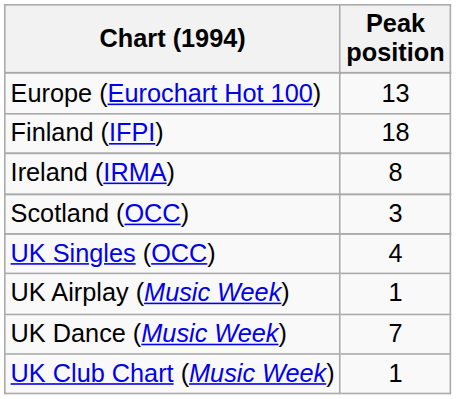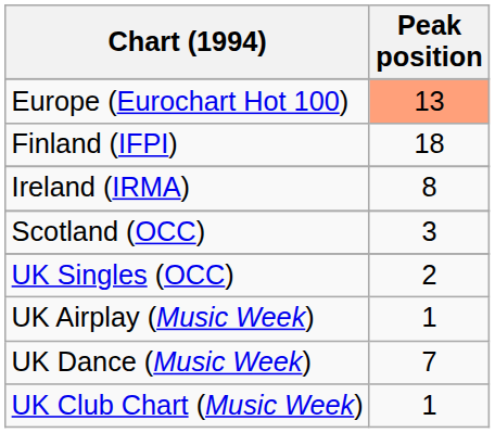 <table class="wikitable sortable">
 <tr>
 <th>Chart (1994)</th>
 <th>Peak<br>position</th>
 </tr>
 <tr>
 </tr>
 <tr>
 </tr>
 <tr>
 <td>Europe (<a href='#'>Eurochart Hot 100</a>)</td>
-<td style="text-align:center;">13</td>
+<td style="background: lightsalmon; text-align:center;">13</td>
 </tr>
 <tr>
 <td>Finland (<a href='#'>IFPI</a>)</td>
 <td style="text-align:center;">18</td>
 </tr>
 <tr>
 </tr>
 <tr>
 <td>Ireland (<a href='#'>IRMA</a>)</td>
 <td style="text-align:center;">8</td>
 </tr>
 <tr>
 </tr>
 <tr>
 </tr>
 <tr>
 <td>Scotland (<a href='#'>OCC</a>)</td>
 <td style="text-align:center;">3</td>
 </tr>
 <tr>
 </tr>
 <tr>
 <td><a href='#'>UK Singles</a> (<a href='#'>OCC</a>)</td>
-<td style="text-align:center;">4</td>
+<td style="text-align:center;">2</td>
 </tr>
 <tr>
 <td>UK Airplay (<em><a href='#'>Music Week</a></em>)</td>
 <td style="text-align:center;">1</td>
 </tr>
 <tr>
 <td>UK Dance (<em><a href='#'>Music Week</a></em>)</td>
 <td style="text-align:center;">7</td>
 </tr>
 <tr>
 <td><a href='#'>UK Club Chart</a> (<em><a href='#'>Music Week</a></em>)</td>
 <td style="text-align:center;">1</td>
 </tr>
 </table>
